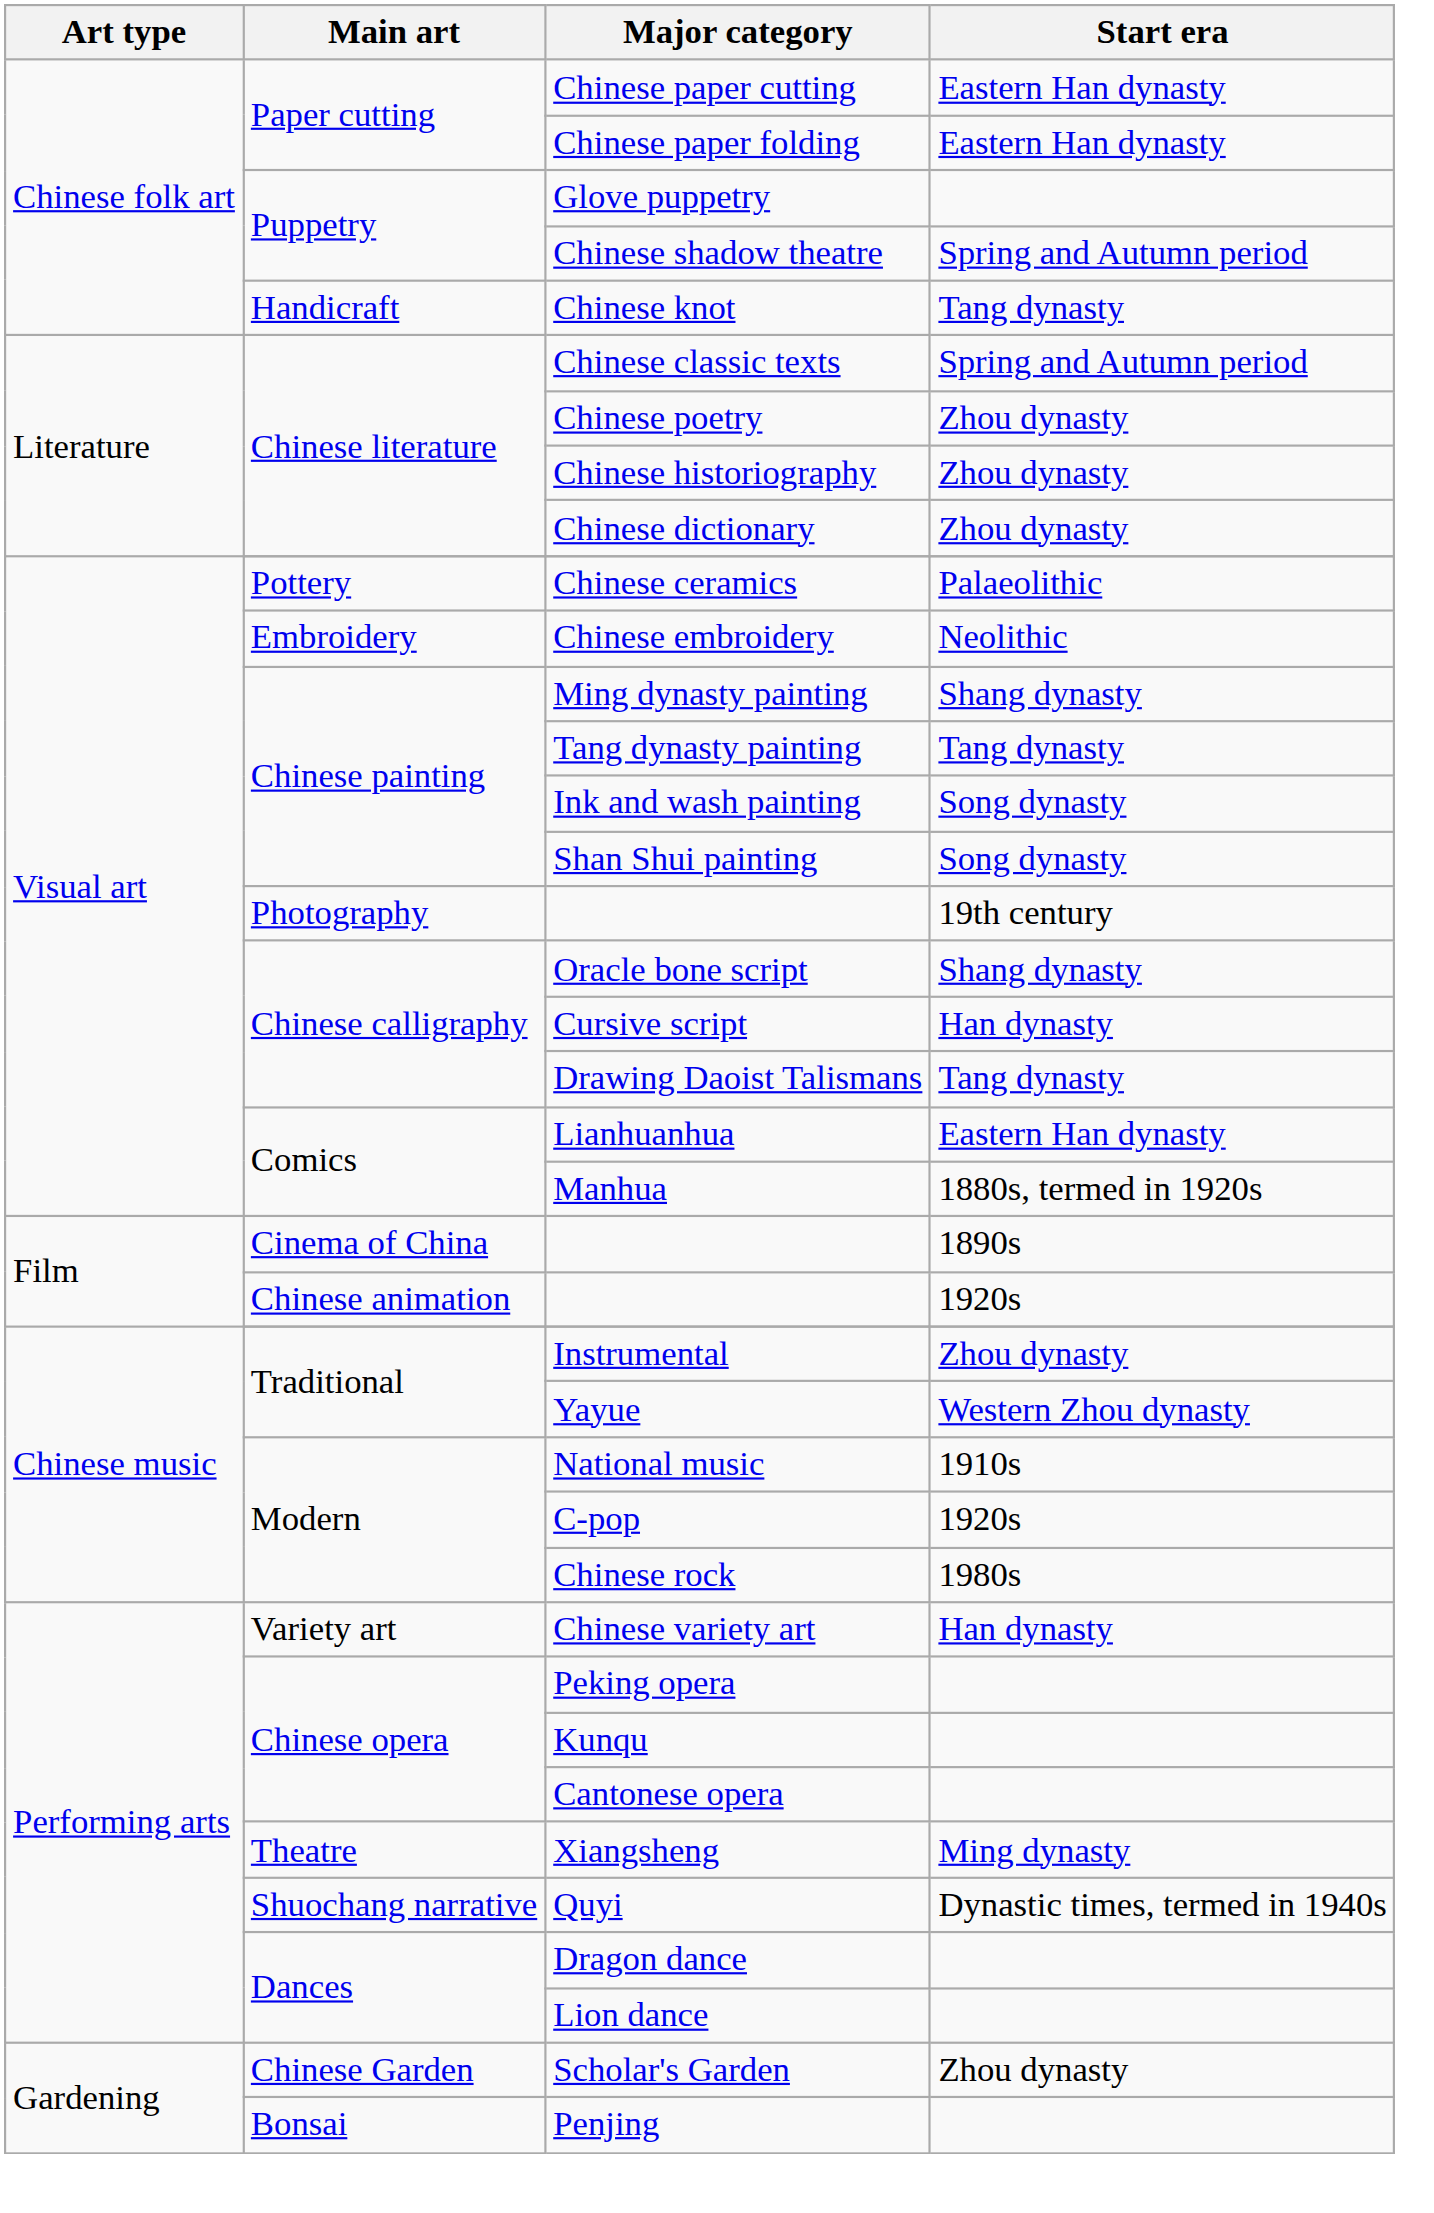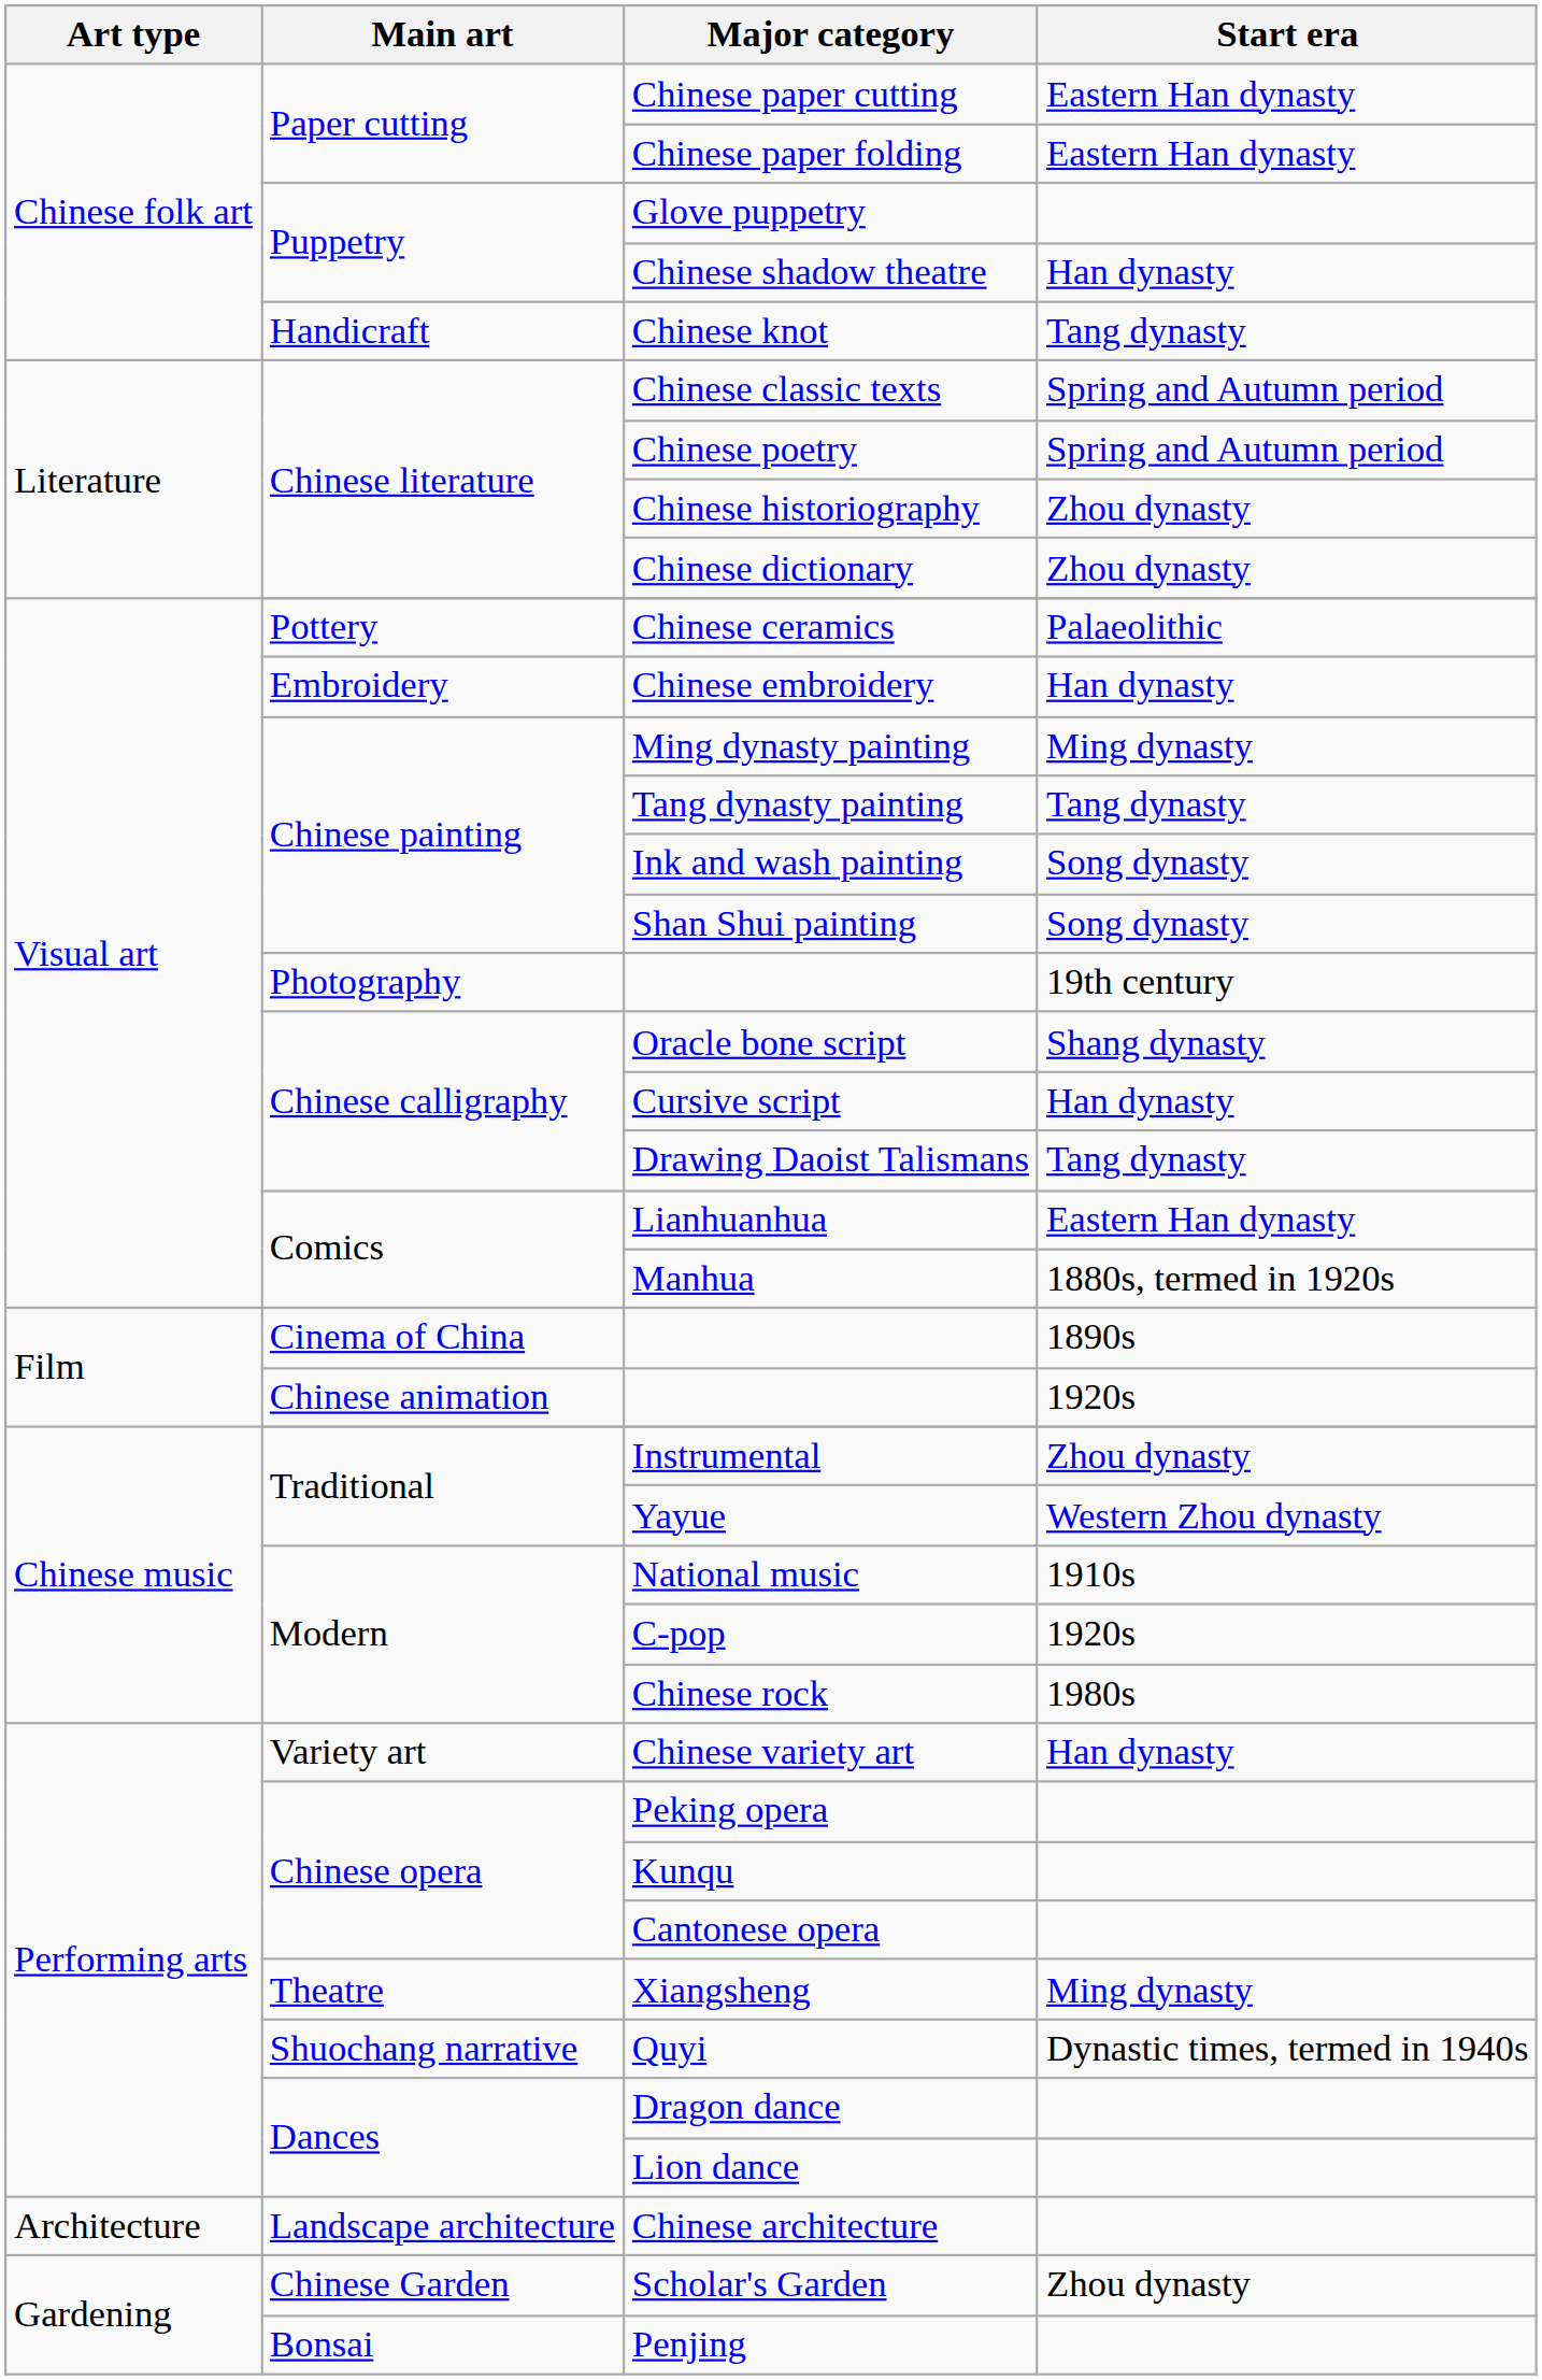 <table class="wikitable">
 <tr>
 <th>Art type</th>
 <th>Main art</th>
 <th>Major category</th>
 <th>Start era</th>
 </tr>
 <tr>
 <td rowspan="5"><a href='#'>Chinese folk art</a></td>
 <td rowspan="2"><a href='#'>Paper cutting</a></td>
 <td><a href='#'>Chinese paper cutting</a></td>
 <td><a href='#'>Eastern Han dynasty</a></td>
 </tr>
 <tr>
 <td><a href='#'>Chinese paper folding</a></td>
 <td><a href='#'>Eastern Han dynasty</a></td>
 </tr>
 <tr>
 <td rowspan="2"><a href='#'>Puppetry</a></td>
 <td><a href='#'>Glove puppetry</a></td>
 <td></td>
 </tr>
 <tr>
 <td><a href='#'>Chinese shadow theatre</a></td>
-<td><a href='#'>Spring and Autumn period</a></td>
+<td><a href='#'>Han dynasty</a></td>
 </tr>
 <tr>
 <td><a href='#'>Handicraft</a></td>
 <td><a href='#'>Chinese knot</a></td>
 <td><a href='#'>Tang dynasty</a></td>
 </tr>
 <tr>
 <td rowspan="4">Literature</td>
 <td rowspan="4"><a href='#'>Chinese literature</a></td>
 <td><a href='#'>Chinese classic texts</a></td>
 <td><a href='#'>Spring and Autumn period</a></td>
 </tr>
 <tr>
 <td><a href='#'>Chinese poetry</a></td>
-<td><a href='#'>Zhou dynasty</a></td>
+<td><a href='#'>Spring and Autumn period</a></td>
 </tr>
 <tr>
 <td><a href='#'>Chinese historiography</a></td>
 <td><a href='#'>Zhou dynasty</a></td>
 </tr>
 <tr>
 <td><a href='#'>Chinese dictionary</a></td>
 <td><a href='#'>Zhou dynasty</a></td>
 </tr>
 <tr>
 <td rowspan="13"><a href='#'>Visual art</a></td>
 </tr>
 <tr>
 <td><a href='#'>Pottery</a></td>
 <td><a href='#'>Chinese ceramics</a></td>
 <td><a href='#'>Palaeolithic</a></td>
 </tr>
 <tr>
 <td><a href='#'>Embroidery</a></td>
 <td><a href='#'>Chinese embroidery</a></td>
-<td><a href='#'>Neolithic</a></td>
+<td><a href='#'>Han dynasty</a></td>
 </tr>
 <tr>
 <td rowspan="4"><a href='#'>Chinese painting</a></td>
 <td><a href='#'>Ming dynasty painting</a></td>
-<td><a href='#'>Shang dynasty</a></td>
+<td><a href='#'>Ming dynasty</a></td>
 </tr>
 <tr>
 <td><a href='#'>Tang dynasty painting</a></td>
 <td><a href='#'>Tang dynasty</a></td>
 </tr>
 <tr>
 <td><a href='#'>Ink and wash painting</a></td>
 <td><a href='#'>Song dynasty</a></td>
 </tr>
 <tr>
 <td><a href='#'>Shan Shui painting</a></td>
 <td><a href='#'>Song dynasty</a></td>
 </tr>
 <tr>
 <td rowspan="1"><a href='#'>Photography</a></td>
 <td></td>
 <td>19th century</td>
 </tr>
 <tr>
 <td rowspan="3"><a href='#'>Chinese calligraphy</a></td>
 <td><a href='#'>Oracle bone script</a></td>
 <td><a href='#'>Shang dynasty</a></td>
 </tr>
 <tr>
 <td><a href='#'>Cursive script</a></td>
 <td><a href='#'>Han dynasty</a></td>
 </tr>
 <tr>
 <td><a href='#'>Drawing Daoist Talismans</a></td>
 <td><a href='#'>Tang dynasty</a></td>
 </tr>
 <tr>
 <td rowspan="2">Comics</td>
 <td><a href='#'>Lianhuanhua</a></td>
 <td><a href='#'>Eastern Han dynasty</a></td>
 </tr>
 <tr>
 <td><a href='#'>Manhua</a></td>
 <td>1880s, termed in 1920s</td>
 </tr>
 <tr>
 <td rowspan="2">Film</td>
 <td><a href='#'>Cinema of China</a></td>
 <td></td>
 <td>1890s</td>
 </tr>
 <tr>
 <td><a href='#'>Chinese animation</a></td>
 <td></td>
 <td>1920s</td>
 </tr>
 <tr>
 <td rowspan="6"><a href='#'>Chinese music</a></td>
 </tr>
 <tr>
 <td rowspan="2">Traditional</td>
 <td><a href='#'>Instrumental</a></td>
 <td><a href='#'>Zhou dynasty</a></td>
 </tr>
 <tr>
 <td><a href='#'>Yayue</a></td>
 <td><a href='#'>Western Zhou dynasty</a></td>
 </tr>
 <tr>
 <td rowspan="3">Modern</td>
 <td><a href='#'>National music</a></td>
 <td>1910s</td>
 </tr>
 <tr>
 <td><a href='#'>C-pop</a></td>
 <td>1920s</td>
 </tr>
 <tr>
 <td><a href='#'>Chinese rock</a></td>
 <td>1980s</td>
 </tr>
 <tr>
 <td rowspan="8"><a href='#'>Performing arts</a></td>
 <td>Variety art</td>
 <td><a href='#'>Chinese variety art</a></td>
 <td><a href='#'>Han dynasty</a></td>
 </tr>
 <tr>
 <td rowspan="3"><a href='#'>Chinese opera</a></td>
 <td><a href='#'>Peking opera</a></td>
 <td></td>
 </tr>
 <tr>
 <td><a href='#'>Kunqu</a></td>
 <td></td>
 </tr>
 <tr>
 <td><a href='#'>Cantonese opera</a></td>
 <td></td>
 </tr>
 <tr>
 <td><a href='#'>Theatre</a></td>
 <td><a href='#'>Xiangsheng</a></td>
 <td><a href='#'>Ming dynasty</a></td>
 </tr>
 <tr>
 <td><a href='#'>Shuochang narrative</a></td>
 <td><a href='#'>Quyi</a></td>
 <td>Dynastic times, termed in 1940s</td>
 </tr>
 <tr>
 <td rowspan = "2"><a href='#'>Dances</a></td>
 <td><a href='#'>Dragon dance</a></td>
 <td></td>
 </tr>
 <tr>
 <td><a href='#'>Lion dance</a></td>
 <td></td>
 </tr>
 <tr>
+<td>Architecture</td>
+<td><a href='#'>Landscape architecture</a></td>
+<td><a href='#'>Chinese architecture</a></td>
+<td></td>
+</tr>
+<tr>
 <td rowspan="2">Gardening</td>
 <td><a href='#'>Chinese Garden</a></td>
 <td><a href='#'>Scholar's Garden</a></td>
 <td>Zhou dynasty</td>
 </tr>
 <tr>
 <td><a href='#'>Bonsai</a></td>
 <td><a href='#'>Penjing</a></td>
 <td></td>
 </tr>
 </table>
